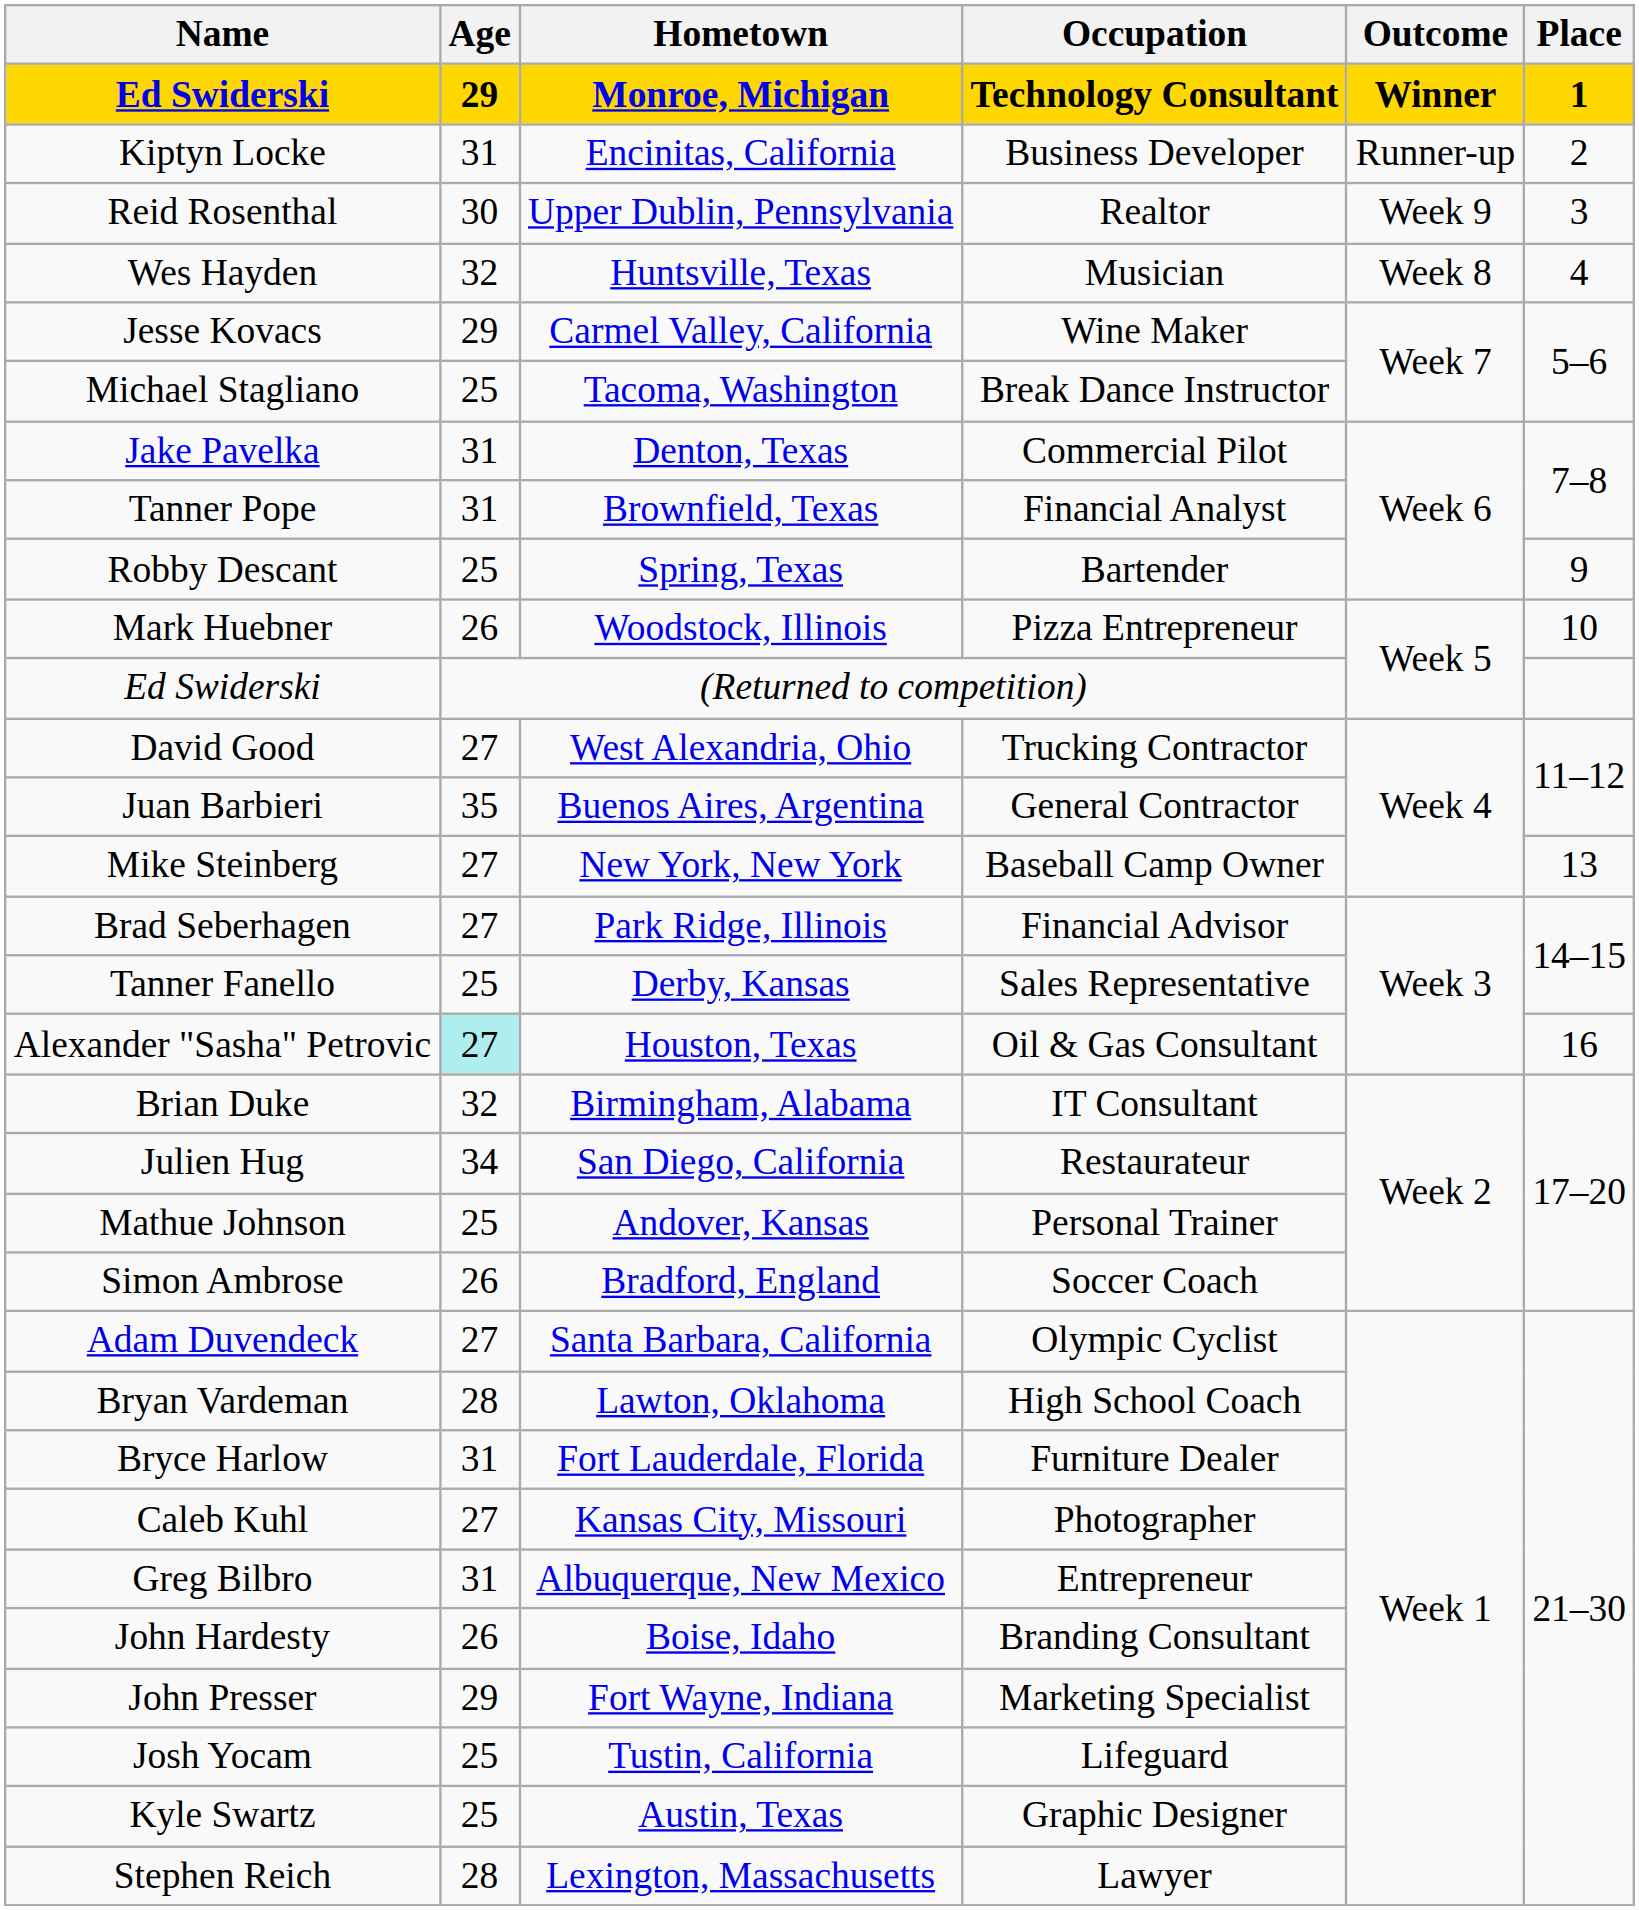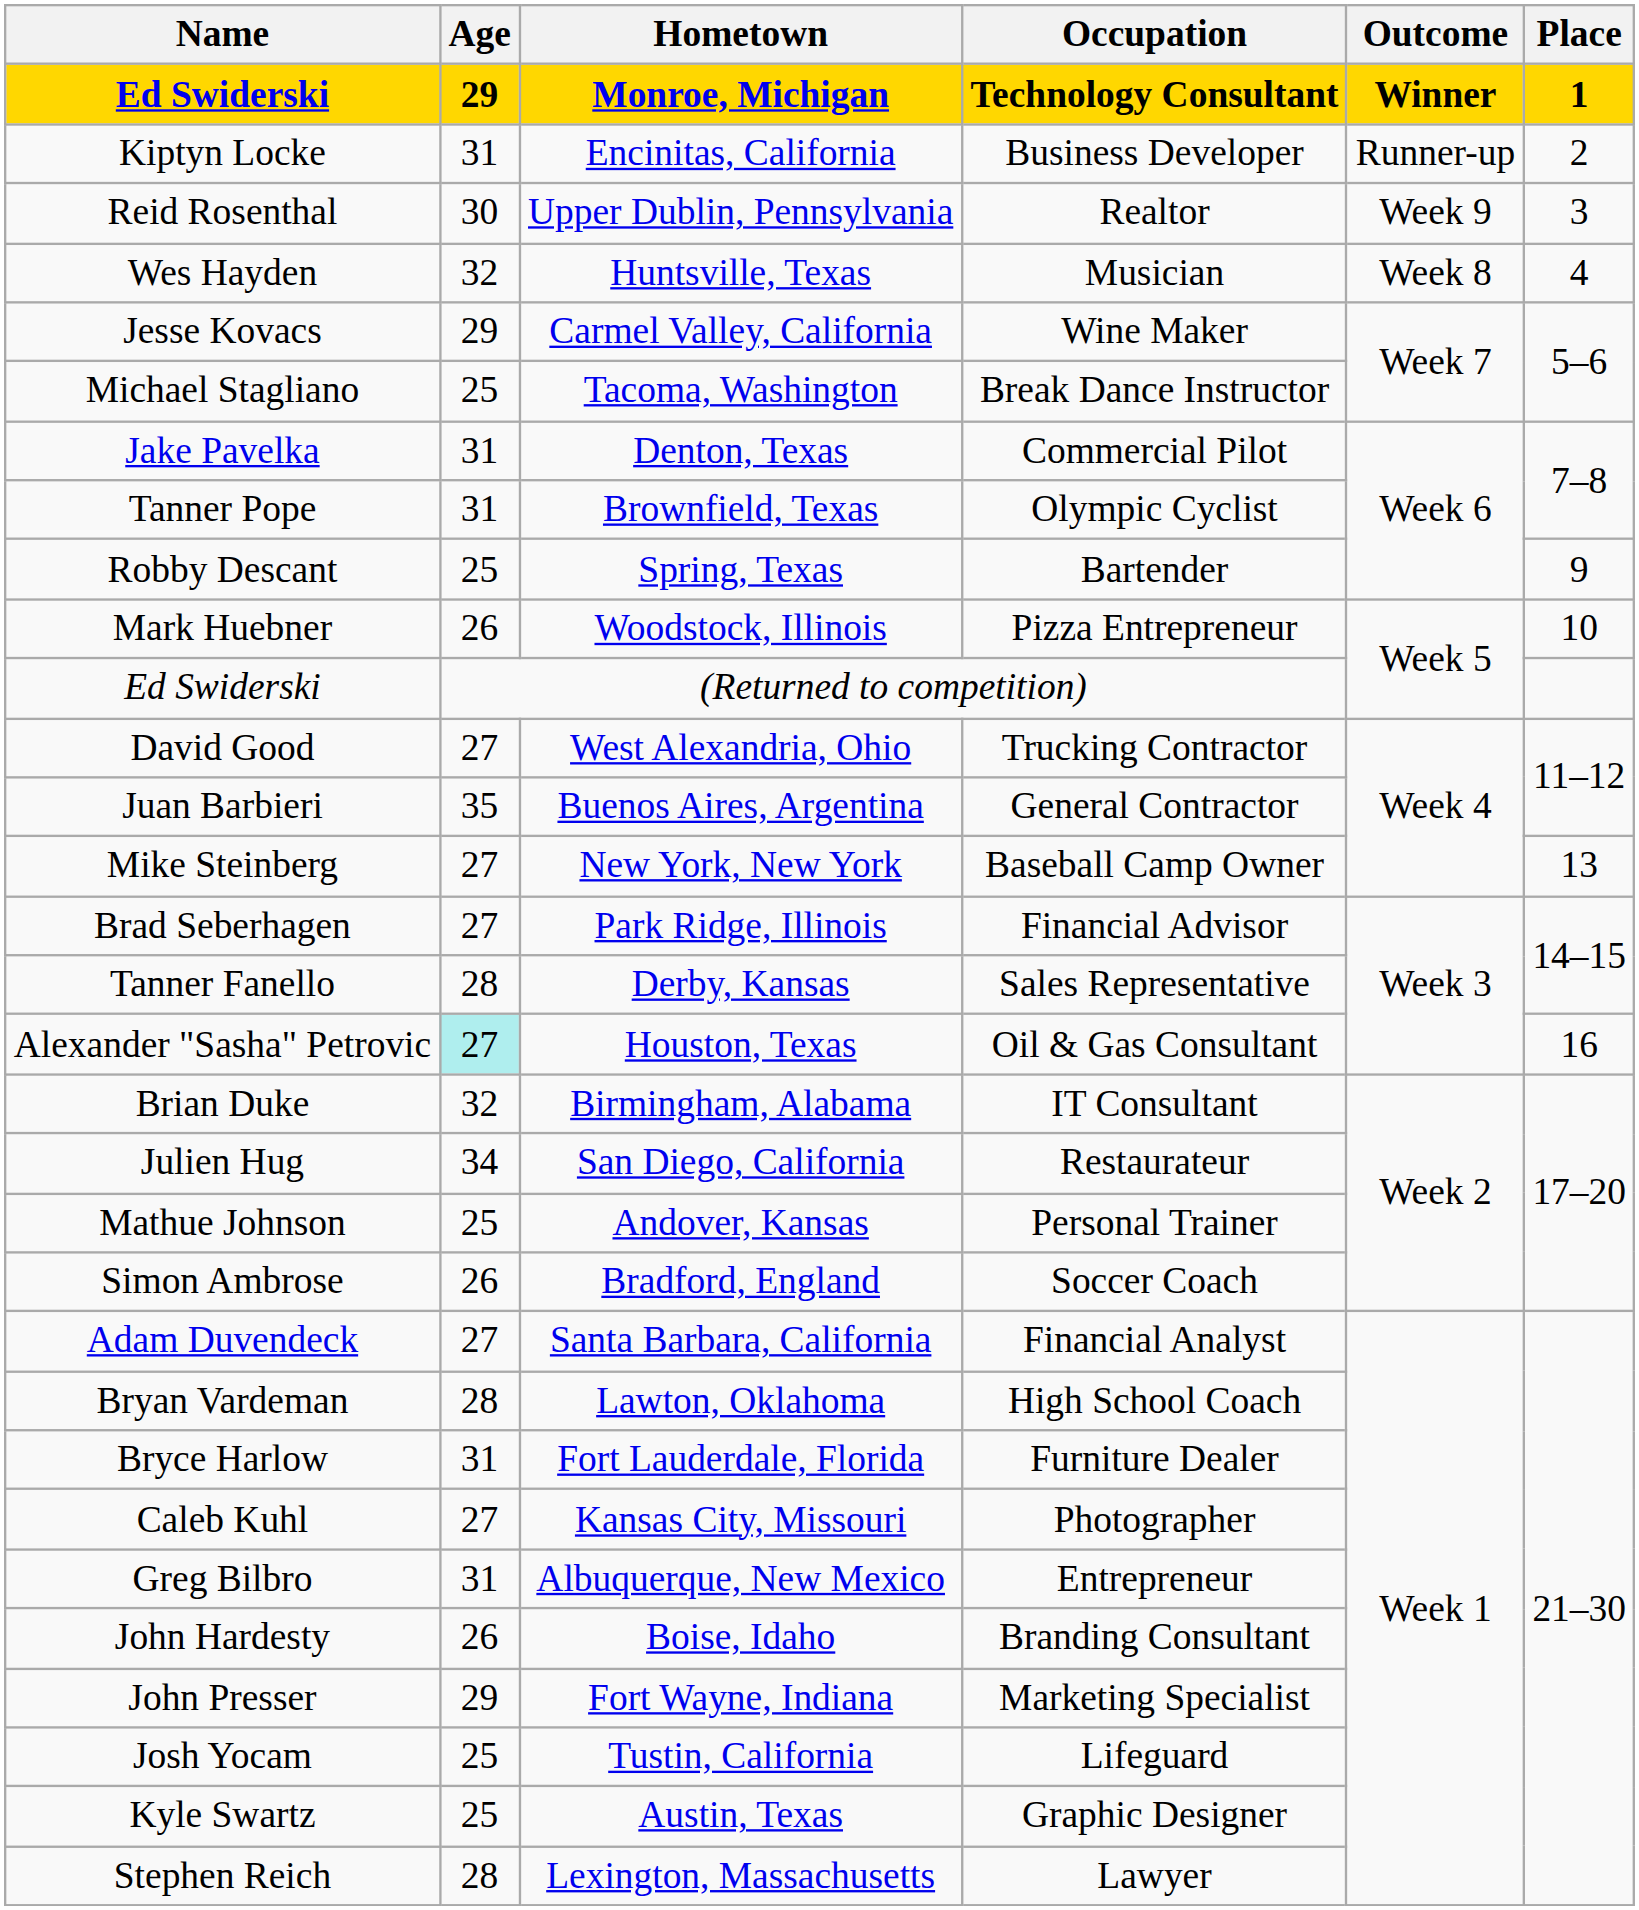 <table class="wikitable sortable" style="text-align:center;">
 <tr>
 <th>Name</th>
 <th>Age</th>
 <th>Hometown</th>
 <th>Occupation</th>
 <th>Outcome</th>
 <th>Place</th>
 </tr>
 <tr bgcolor="gold">
 <td><strong><a href='#'>Ed Swiderski</a></strong></td>
 <td><strong>29</strong></td>
 <td><strong><a href='#'>Monroe, Michigan</a></strong></td>
 <td><strong>Technology Consultant</strong></td>
 <td><strong>Winner</strong></td>
 <td><strong>1</strong></td>
 </tr>
 <tr>
 <td>Kiptyn Locke</td>
 <td>31</td>
 <td><a href='#'>Encinitas, California</a></td>
 <td>Business Developer</td>
 <td data-sort-value="Wh">Runner-up</td>
 <td>2</td>
 </tr>
 <tr>
 <td>Reid Rosenthal</td>
 <td>30</td>
 <td><a href='#'>Upper Dublin, Pennsylvania</a></td>
 <td>Realtor</td>
 <td>Week 9</td>
 <td>3</td>
 </tr>
 <tr>
 <td>Wes Hayden</td>
 <td>32</td>
 <td><a href='#'>Huntsville, Texas</a></td>
 <td>Musician</td>
 <td>Week 8</td>
 <td>4</td>
 </tr>
 <tr>
 <td>Jesse Kovacs</td>
 <td>29</td>
 <td><a href='#'>Carmel Valley, California</a></td>
 <td>Wine Maker</td>
 <td rowspan="2">Week 7</td>
 <td rowspan="2">5–6</td>
 </tr>
 <tr>
 <td>Michael Stagliano</td>
 <td>25</td>
 <td><a href='#'>Tacoma, Washington</a></td>
 <td>Break Dance Instructor</td>
 </tr>
 <tr>
 <td><a href='#'>Jake Pavelka</a></td>
 <td>31</td>
 <td><a href='#'>Denton, Texas</a></td>
 <td>Commercial Pilot</td>
 <td rowspan="3">Week 6</td>
 <td rowspan="2">7–8</td>
 </tr>
 <tr>
 <td>Tanner Pope</td>
 <td>31</td>
 <td><a href='#'>Brownfield, Texas</a></td>
-<td>Financial Analyst</td>
+<td>Olympic Cyclist</td>
 </tr>
 <tr>
 <td>Robby Descant</td>
 <td>25</td>
 <td><a href='#'>Spring, Texas</a></td>
 <td>Bartender</td>
 <td>9</td>
 </tr>
 <tr>
 <td>Mark Huebner</td>
 <td>26</td>
 <td><a href='#'>Woodstock, Illinois</a></td>
 <td>Pizza Entrepreneur</td>
 <td rowspan="2">Week 5</td>
 <td>10</td>
 </tr>
 <tr>
 <td><em>Ed Swiderski</em></td>
 <td colspan="3"><em>(Returned to competition)</em></td>
 <td></td>
 </tr>
 <tr>
 <td>David Good</td>
 <td>27</td>
 <td><a href='#'>West Alexandria, Ohio</a></td>
 <td>Trucking Contractor</td>
 <td rowspan="3">Week 4</td>
 <td rowspan="2">11–12</td>
 </tr>
 <tr>
 <td>Juan Barbieri</td>
 <td>35</td>
 <td><a href='#'>Buenos Aires, Argentina</a></td>
 <td>General Contractor</td>
 </tr>
 <tr>
 <td>Mike Steinberg</td>
 <td>27</td>
 <td><a href='#'>New York, New York</a></td>
 <td>Baseball Camp Owner</td>
 <td>13</td>
 </tr>
 <tr>
 <td>Brad Seberhagen</td>
 <td>27</td>
 <td><a href='#'>Park Ridge, Illinois</a></td>
 <td>Financial Advisor</td>
 <td rowspan="3">Week 3</td>
 <td rowspan="2">14–15</td>
 </tr>
 <tr>
 <td>Tanner Fanello</td>
-<td>25</td>
+<td>28</td>
 <td><a href='#'>Derby, Kansas</a></td>
 <td>Sales Representative</td>
 </tr>
 <tr>
 <td>Alexander "Sasha" Petrovic</td>
 <td style="background: paleturquoise;">27</td>
 <td><a href='#'>Houston, Texas</a></td>
 <td>Oil & Gas Consultant</td>
 <td>16</td>
 </tr>
 <tr>
 <td>Brian Duke</td>
 <td>32</td>
 <td><a href='#'>Birmingham, Alabama</a></td>
 <td>IT Consultant</td>
 <td rowspan="4">Week 2</td>
 <td rowspan="4">17–20</td>
 </tr>
 <tr>
 <td>Julien Hug</td>
 <td>34</td>
 <td><a href='#'>San Diego, California</a></td>
 <td>Restaurateur</td>
 </tr>
 <tr>
 <td>Mathue Johnson</td>
 <td>25</td>
 <td><a href='#'>Andover, Kansas</a></td>
 <td>Personal Trainer</td>
 </tr>
 <tr>
 <td>Simon Ambrose</td>
 <td>26</td>
 <td><a href='#'>Bradford, England</a></td>
 <td>Soccer Coach</td>
 </tr>
 <tr>
 <td><a href='#'>Adam Duvendeck</a></td>
 <td>27</td>
 <td><a href='#'>Santa Barbara, California</a></td>
-<td>Olympic Cyclist</td>
+<td>Financial Analyst</td>
 <td rowspan="10">Week 1</td>
 <td rowspan="10">21–30</td>
 </tr>
 <tr>
 <td>Bryan Vardeman</td>
 <td>28</td>
 <td><a href='#'>Lawton, Oklahoma</a></td>
 <td>High School Coach</td>
 </tr>
 <tr>
 <td>Bryce Harlow</td>
 <td>31</td>
 <td><a href='#'>Fort Lauderdale, Florida</a></td>
 <td>Furniture Dealer</td>
 </tr>
 <tr>
 <td>Caleb Kuhl</td>
 <td>27</td>
 <td><a href='#'>Kansas City, Missouri</a></td>
 <td>Photographer</td>
 </tr>
 <tr>
 <td>Greg Bilbro</td>
 <td>31</td>
 <td><a href='#'>Albuquerque, New Mexico</a></td>
 <td>Entrepreneur</td>
 </tr>
 <tr>
 <td>John Hardesty</td>
 <td>26</td>
 <td><a href='#'>Boise, Idaho</a></td>
 <td>Branding Consultant</td>
 </tr>
 <tr>
 <td>John Presser</td>
 <td>29</td>
 <td><a href='#'>Fort Wayne, Indiana</a></td>
 <td>Marketing Specialist</td>
 </tr>
 <tr>
 <td>Josh Yocam</td>
 <td>25</td>
 <td><a href='#'>Tustin, California</a></td>
 <td>Lifeguard</td>
 </tr>
 <tr>
 <td>Kyle Swartz</td>
 <td>25</td>
 <td><a href='#'>Austin, Texas</a></td>
 <td>Graphic Designer</td>
 </tr>
 <tr>
 <td>Stephen Reich</td>
 <td>28</td>
 <td><a href='#'>Lexington, Massachusetts</a></td>
 <td>Lawyer</td>
 </tr>
 </table>
